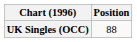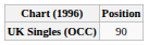 <table class="wikitable plainrowheaders" style="text-align:center">
 <tr>
 <th scope="col">Chart (1996)</th>
 <th scope="col">Position</th>
 </tr>
 <tr>
 <th scope="row">UK Singles (OCC)</th>
-<td>88</td>
+<td>90</td>
 </tr>
 </table>
